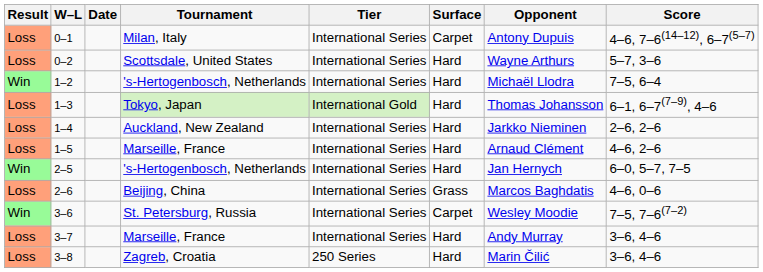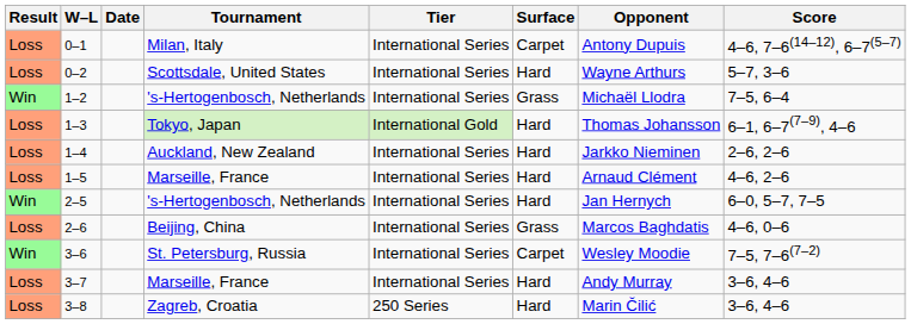 <table class="sortable wikitable">
 <tr>
 <th>Result</th>
 <th class=unsortable>W–L</th>
 <th>Date</th>
 <th>Tournament</th>
 <th>Tier</th>
 <th>Surface</th>
 <th>Opponent</th>
 <th class=unsortable>Score</th>
 </tr>
 <tr>
 <td bgcolor=FFA07A>Loss</td>
 <td><small>0–1</small></td>
 <td><a href='#'></a></td>
 <td><a href='#'>Milan</a>, Italy</td>
 <td>International Series</td>
 <td>Carpet</td>
 <td> <a href='#'>Antony Dupuis</a></td>
 <td>4–6, 7–6<sup>(14–12)</sup>, 6–7<sup>(5–7)</sup></td>
 </tr>
 <tr>
 <td bgcolor=FFA07A>Loss</td>
 <td><small>0–2</small></td>
 <td><a href='#'></a></td>
 <td><a href='#'>Scottsdale</a>, United States</td>
 <td>International Series</td>
 <td>Hard</td>
 <td> <a href='#'>Wayne Arthurs</a></td>
 <td>5–7, 3–6</td>
 </tr>
 <tr>
 <td bgcolor=98FB98>Win</td>
 <td><small>1–2</small></td>
 <td><a href='#'></a></td>
 <td><a href='#'>'s-Hertogenbosch</a>, Netherlands</td>
 <td>International Series</td>
-<td>Hard</td>
+<td>Grass</td>
 <td> <a href='#'>Michaël Llodra</a></td>
 <td>7–5, 6–4</td>
 </tr>
 <tr>
 <td bgcolor=FFA07A>Loss</td>
 <td><small>1–3</small></td>
 <td><a href='#'></a></td>
 <td style=background:#d4f1c5><a href='#'>Tokyo</a>, Japan</td>
 <td style=background:#d4f1c5>International Gold</td>
 <td>Hard</td>
 <td> <a href='#'>Thomas Johansson</a></td>
 <td>6–1, 6–7<sup>(7–9)</sup>, 4–6</td>
 </tr>
 <tr>
 <td bgcolor=FFA07A>Loss</td>
 <td><small>1–4</small></td>
 <td><a href='#'></a></td>
 <td><a href='#'>Auckland</a>, New Zealand</td>
 <td>International Series</td>
 <td>Hard</td>
 <td> <a href='#'>Jarkko Nieminen</a></td>
 <td>2–6, 2–6</td>
 </tr>
 <tr>
 <td bgcolor=FFA07A>Loss</td>
 <td><small>1–5</small></td>
 <td><a href='#'></a></td>
 <td><a href='#'>Marseille</a>, France</td>
 <td>International Series</td>
 <td>Hard</td>
 <td> <a href='#'>Arnaud Clément</a></td>
 <td>4–6, 2–6</td>
 </tr>
 <tr>
 <td bgcolor=98FB98>Win</td>
 <td><small>2–5</small></td>
 <td><a href='#'></a></td>
 <td><a href='#'>'s-Hertogenbosch</a>, Netherlands</td>
 <td>International Series</td>
 <td>Hard</td>
 <td> <a href='#'>Jan Hernych</a></td>
 <td>6–0, 5–7, 7–5</td>
 </tr>
 <tr>
 <td bgcolor=FFA07A>Loss</td>
 <td><small>2–6</small></td>
 <td><a href='#'></a></td>
 <td><a href='#'>Beijing</a>, China</td>
 <td>International Series</td>
 <td>Grass</td>
 <td> <a href='#'>Marcos Baghdatis</a></td>
 <td>4–6, 0–6</td>
 </tr>
 <tr>
 <td bgcolor=98FB98>Win</td>
 <td><small>3–6</small></td>
 <td><a href='#'></a></td>
 <td><a href='#'>St. Petersburg</a>, Russia</td>
 <td>International Series</td>
 <td>Carpet</td>
 <td> <a href='#'>Wesley Moodie</a></td>
 <td>7–5, 7–6<sup>(7–2)</sup></td>
 </tr>
 <tr>
 <td bgcolor=FFA07A>Loss</td>
 <td><small>3–7</small></td>
 <td><a href='#'></a></td>
 <td><a href='#'>Marseille</a>, France</td>
 <td>International Series</td>
 <td>Hard</td>
 <td> <a href='#'>Andy Murray</a></td>
 <td>3–6, 4–6</td>
 </tr>
 <tr>
 <td bgcolor=FFA07A>Loss</td>
 <td><small>3–8</small></td>
 <td><a href='#'></a></td>
 <td><a href='#'>Zagreb</a>, Croatia</td>
 <td>250 Series</td>
 <td>Hard</td>
 <td> <a href='#'>Marin Čilić</a></td>
 <td>3–6, 4–6</td>
 </tr>
 </table>
